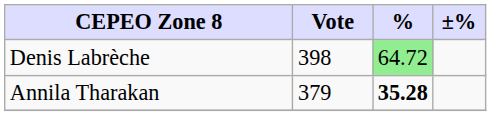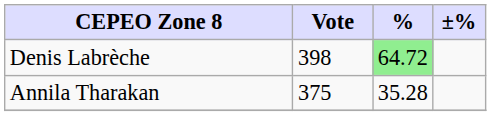 <table class="wikitable">
 <tr>
 <th style="background:#DDDDFF" width="200px">CEPEO Zone 8</th>
 <th style="background:#DDDDFF" width="50px">Vote</th>
 <th style="background:#DDDDFF" width="30px">%</th>
 <th style="background:#DDDDFF" width="30px">±%</th>
 </tr>
 <tr>
 <td>Denis Labrèche</td>
 <td>398</td>
 <td style="background: lightgreen;">64.72</td>
 <td></td>
 </tr>
 <tr>
 <td>Annila Tharakan</td>
-<td>379</td>
-<td><strong>35.28</strong></td>
+<td>375</td>
+<td>35.28</td>
 <td></td>
 </tr>
 <tr>
 </tr>
 </table>
